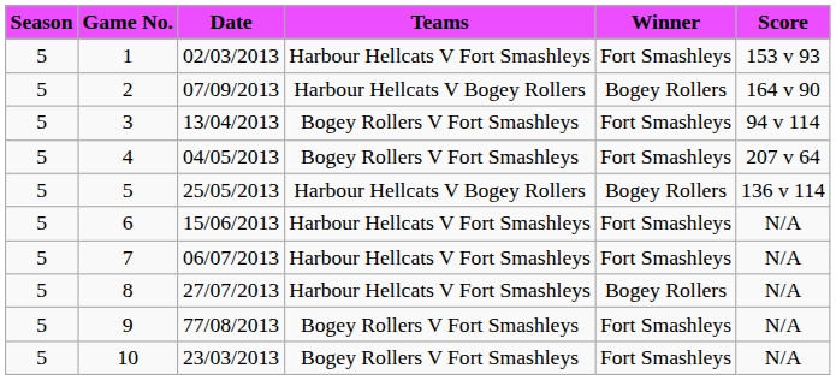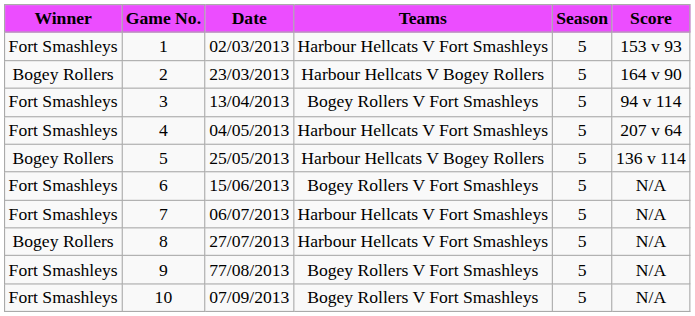 <table class="wikitable" style="text-align: center;">
 <tr>
-<th style="background-color: #ec4dff; ">Season</th>
+<th style="background-color: #ec4dff; ">Winner</th>
 <th style="background-color: #ec4dff; ">Game No.</th>
 <th style="background-color: #ec4dff; ">Date</th>
 <th style="background-color: #ec4dff; ">Teams</th>
-<th style="background-color: #ec4dff; ">Winner</th>
+<th style="background-color: #ec4dff; ">Season</th>
 <th style="background-color: #ec4dff; ">Score</th>
 </tr>
 <tr>
-<td>5</td>
+<td>Fort Smashleys</td>
 <td>1</td>
 <td>02/03/2013</td>
 <td>Harbour Hellcats V Fort Smashleys</td>
-<td>Fort Smashleys</td>
+<td>5</td>
 <td>153 v 93</td>
 </tr>
 <tr>
+<td>Bogey Rollers</td>
+<td>2</td>
+<td>23/03/2013</td>
+<td>Harbour Hellcats V Bogey Rollers</td>
 <td>5</td>
-<td>2</td>
-<td>07/09/2013</td>
-<td>Harbour Hellcats V Bogey Rollers</td>
-<td>Bogey Rollers</td>
 <td>164 v 90</td>
 </tr>
 <tr>
-<td>5</td>
+<td>Fort Smashleys</td>
 <td>3</td>
 <td>13/04/2013</td>
 <td>Bogey Rollers V Fort Smashleys</td>
-<td>Fort Smashleys</td>
+<td>5</td>
 <td>94 v 114</td>
 </tr>
 <tr>
-<td>5</td>
+<td>Fort Smashleys</td>
 <td>4</td>
 <td>04/05/2013</td>
-<td>Bogey Rollers V Fort Smashleys</td>
-<td>Fort Smashleys</td>
+<td>Harbour Hellcats V Fort Smashleys</td>
+<td>5</td>
 <td>207 v 64</td>
 </tr>
 <tr>
-<td>5</td>
+<td>Bogey Rollers</td>
 <td>5</td>
 <td>25/05/2013</td>
 <td>Harbour Hellcats V Bogey Rollers</td>
-<td>Bogey Rollers</td>
+<td>5</td>
 <td>136 v 114</td>
 </tr>
 <tr>
-<td>5</td>
+<td>Fort Smashleys</td>
 <td>6</td>
 <td>15/06/2013</td>
-<td>Harbour Hellcats V Fort Smashleys</td>
-<td>Fort Smashleys</td>
+<td>Bogey Rollers V Fort Smashleys</td>
+<td>5</td>
 <td>N/A</td>
 </tr>
 <tr>
-<td>5</td>
+<td>Fort Smashleys</td>
 <td>7</td>
 <td>06/07/2013</td>
 <td>Harbour Hellcats V Fort Smashleys</td>
-<td>Fort Smashleys</td>
+<td>5</td>
 <td>N/A</td>
 </tr>
 <tr>
-<td>5</td>
+<td>Bogey Rollers</td>
 <td>8</td>
 <td>27/07/2013</td>
 <td>Harbour Hellcats V Fort Smashleys</td>
-<td>Bogey Rollers</td>
+<td>5</td>
 <td>N/A</td>
 </tr>
 <tr>
-<td>5</td>
+<td>Fort Smashleys</td>
 <td>9</td>
 <td>77/08/2013</td>
 <td>Bogey Rollers V Fort Smashleys</td>
-<td>Fort Smashleys</td>
+<td>5</td>
 <td>N/A</td>
 </tr>
 <tr>
+<td>Fort Smashleys</td>
+<td>10</td>
+<td>07/09/2013</td>
+<td>Bogey Rollers V Fort Smashleys</td>
 <td>5</td>
-<td>10</td>
-<td>23/03/2013</td>
-<td>Bogey Rollers V Fort Smashleys</td>
-<td>Fort Smashleys</td>
 <td>N/A</td>
 </tr>
 </table>
